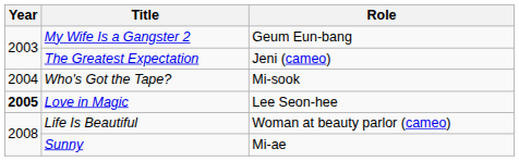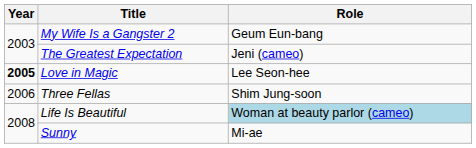 <table class="wikitable" style="width:600px">
 <tr>
 <th width=10>Year</th>
 <th>Title</th>
 <th>Role</th>
 </tr>
 <tr>
 <td rowspan=2>2003</td>
 <td><em><a href='#'>My Wife Is a Gangster 2</a></em></td>
 <td>Geum Eun-bang</td>
 </tr>
 <tr>
 <td><em><a href='#'>The Greatest Expectation</a></em></td>
 <td>Jeni (<a href='#'>cameo</a>)</td>
 </tr>
 <tr>
-<td>2004</td>
-<td><em>Who's Got the Tape?</em></td>
-<td>Mi-sook</td>
-</tr>
-<tr>
 <td><strong>2005</strong></td>
 <td><em><a href='#'>Love in Magic</a></em></td>
 <td>Lee Seon-hee</td>
 </tr>
 <tr>
+<td>2006</td>
+<td><em>Three Fellas</em></td>
+<td>Shim Jung-soon</td>
+</tr>
+<tr>
 <td rowspan=2>2008</td>
 <td><em>Life Is Beautiful</em></td>
-<td>Woman at beauty parlor (<a href='#'>cameo</a>)</td>
+<td style="background: lightblue;">Woman at beauty parlor (<a href='#'>cameo</a>)</td>
 </tr>
 <tr>
 <td><em><a href='#'>Sunny</a></em></td>
 <td>Mi-ae</td>
 </tr>
 </table>
